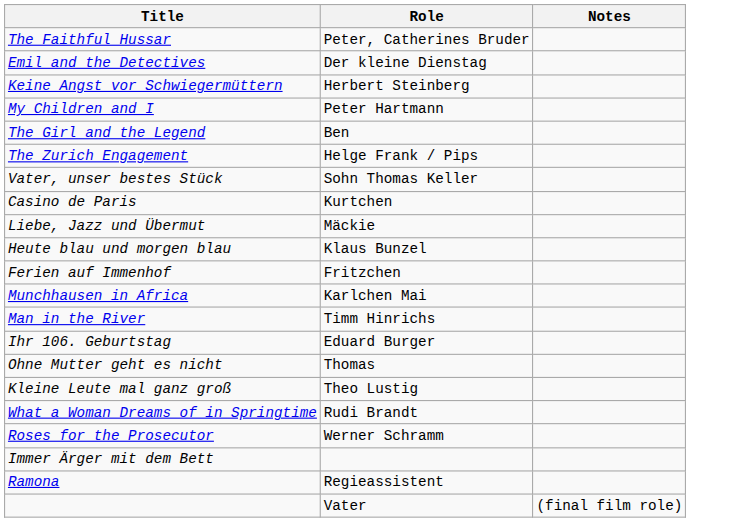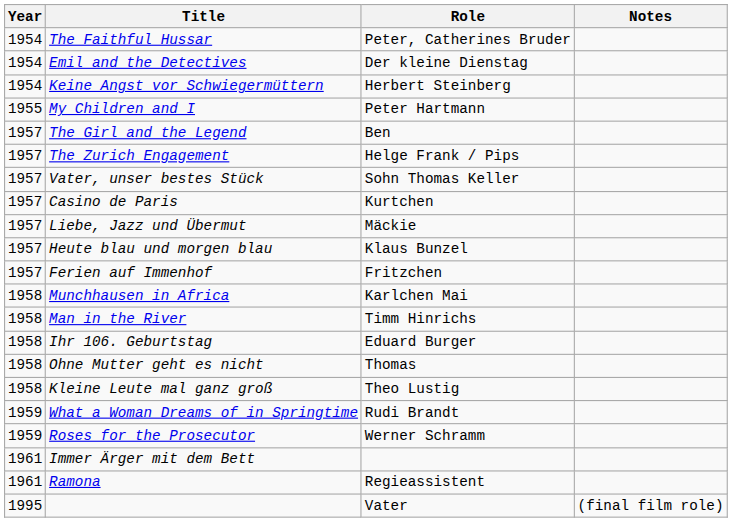 <table class="wikitable">
 <tr>
+<th>Year</th>
 <th>Title</th>
 <th>Role</th>
 <th>Notes</th>
 </tr>
 <tr>
+<td>1954</td>
 <td><em><a href='#'>The Faithful Hussar</a></em></td>
 <td>Peter, Catherines Bruder</td>
 <td></td>
 </tr>
 <tr>
+<td>1954</td>
 <td><em><a href='#'>Emil and the Detectives</a></em></td>
 <td>Der kleine Dienstag</td>
 <td></td>
 </tr>
 <tr>
+<td>1954</td>
 <td><em><a href='#'>Keine Angst vor Schwiegermüttern</a></em></td>
 <td>Herbert Steinberg</td>
 <td></td>
 </tr>
 <tr>
+<td>1955</td>
 <td><em><a href='#'>My Children and I</a></em></td>
 <td>Peter Hartmann</td>
 <td></td>
 </tr>
 <tr>
+<td>1957</td>
 <td><em><a href='#'>The Girl and the Legend</a></em></td>
 <td>Ben</td>
 <td></td>
 </tr>
 <tr>
+<td>1957</td>
 <td><em><a href='#'>The Zurich Engagement</a></em></td>
 <td>Helge Frank / Pips</td>
 <td></td>
 </tr>
 <tr>
+<td>1957</td>
 <td><em>Vater, unser bestes Stück</em></td>
 <td>Sohn Thomas Keller</td>
 <td></td>
 </tr>
 <tr>
+<td>1957</td>
 <td><em>Casino de Paris</em></td>
 <td>Kurtchen</td>
 <td></td>
 </tr>
 <tr>
+<td>1957</td>
 <td><em>Liebe, Jazz und Übermut</em></td>
 <td>Mäckie</td>
 <td></td>
 </tr>
 <tr>
+<td>1957</td>
 <td><em>Heute blau und morgen blau</em></td>
 <td>Klaus Bunzel</td>
 <td></td>
 </tr>
 <tr>
+<td>1957</td>
 <td><em>Ferien auf Immenhof</em></td>
 <td>Fritzchen</td>
 <td></td>
 </tr>
 <tr>
+<td>1958</td>
 <td><em><a href='#'>Munchhausen in Africa</a></em></td>
 <td>Karlchen Mai</td>
 <td></td>
 </tr>
 <tr>
+<td>1958</td>
 <td><em><a href='#'>Man in the River</a></em></td>
 <td>Timm Hinrichs</td>
 <td></td>
 </tr>
 <tr>
+<td>1958</td>
 <td><em>Ihr 106. Geburtstag</em></td>
 <td>Eduard Burger</td>
 <td></td>
 </tr>
 <tr>
+<td>1958</td>
 <td><em>Ohne Mutter geht es nicht</em></td>
 <td>Thomas</td>
 <td></td>
 </tr>
 <tr>
+<td>1958</td>
 <td><em>Kleine Leute mal ganz groß</em></td>
 <td>Theo Lustig</td>
 <td></td>
 </tr>
 <tr>
+<td>1959</td>
 <td><em><a href='#'>What a Woman Dreams of in Springtime</a></em></td>
 <td>Rudi Brandt</td>
 <td></td>
 </tr>
 <tr>
+<td>1959</td>
 <td><em><a href='#'>Roses for the Prosecutor</a></em></td>
 <td>Werner Schramm</td>
 <td></td>
 </tr>
 <tr>
+<td>1961</td>
 <td><em>Immer Ärger mit dem Bett</em></td>
 <td></td>
 <td></td>
 </tr>
 <tr>
+<td>1961</td>
 <td><em><a href='#'>Ramona</a></em></td>
 <td>Regieassistent</td>
 <td></td>
 </tr>
 <tr>
+<td>1995</td>
 <td><em></em></td>
 <td>Vater</td>
 <td>(final film role)</td>
 </tr>
 </table>
